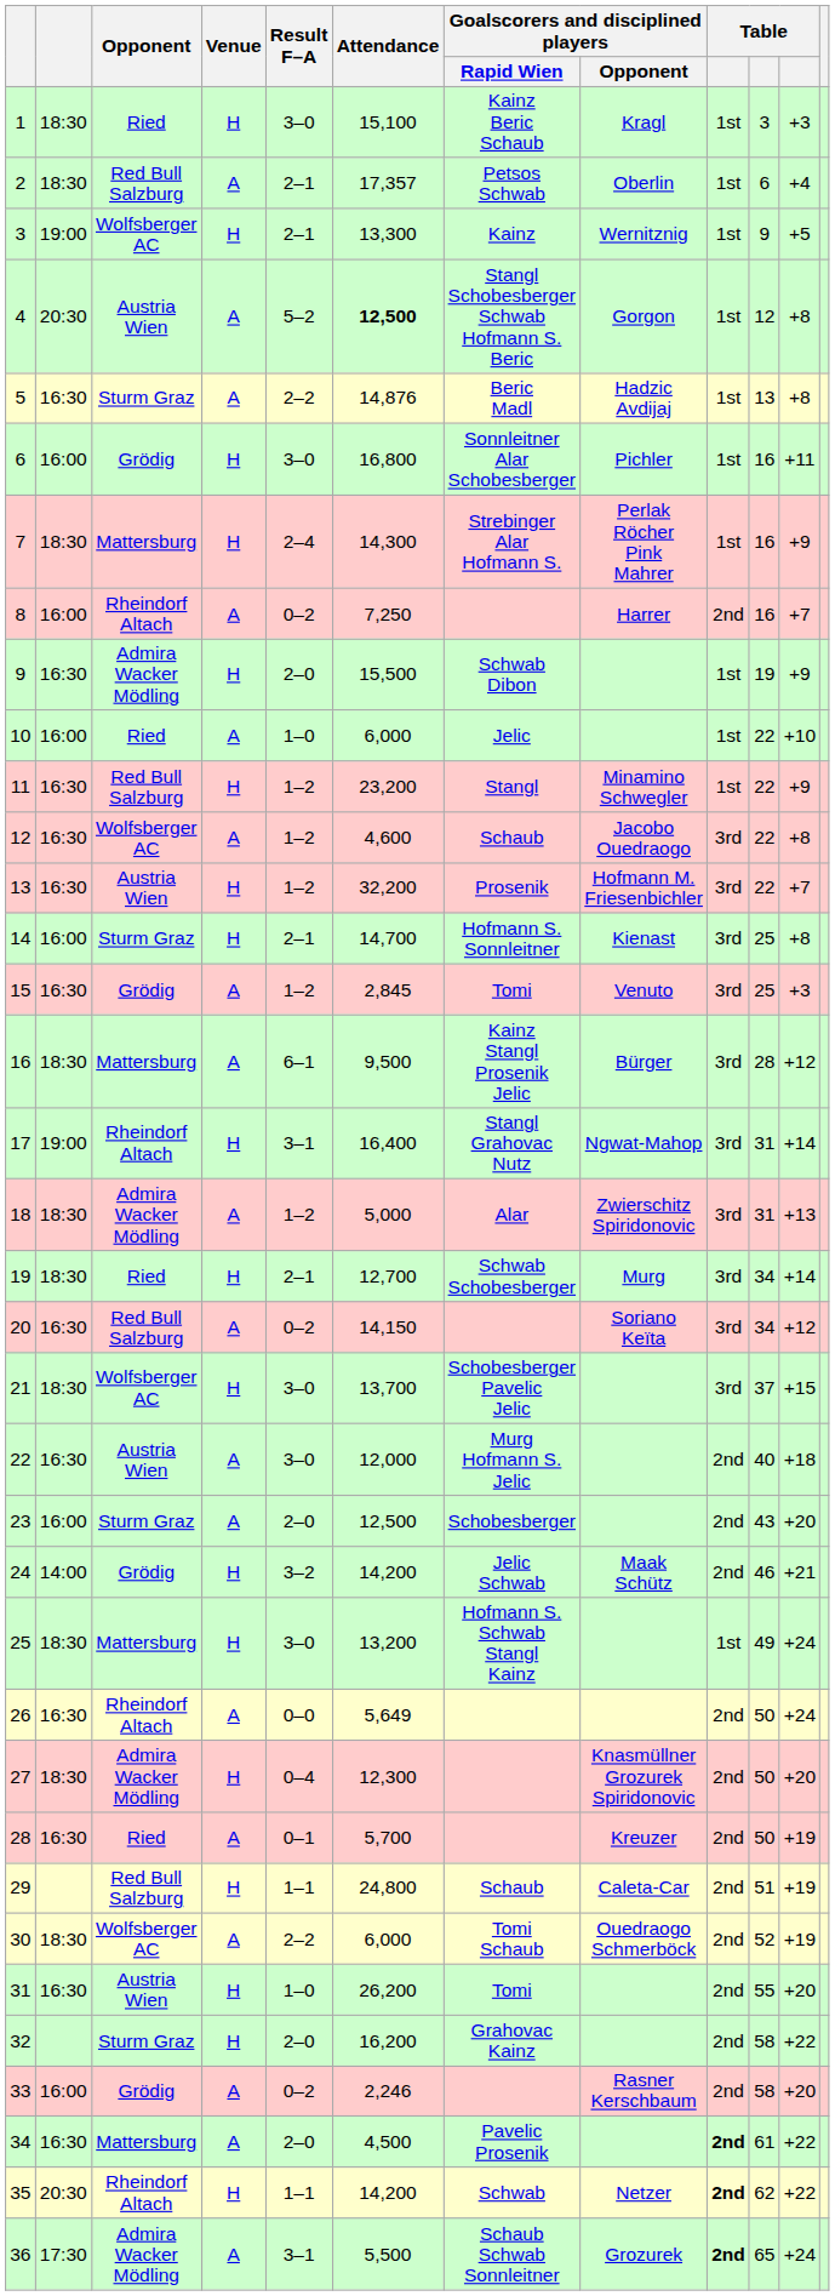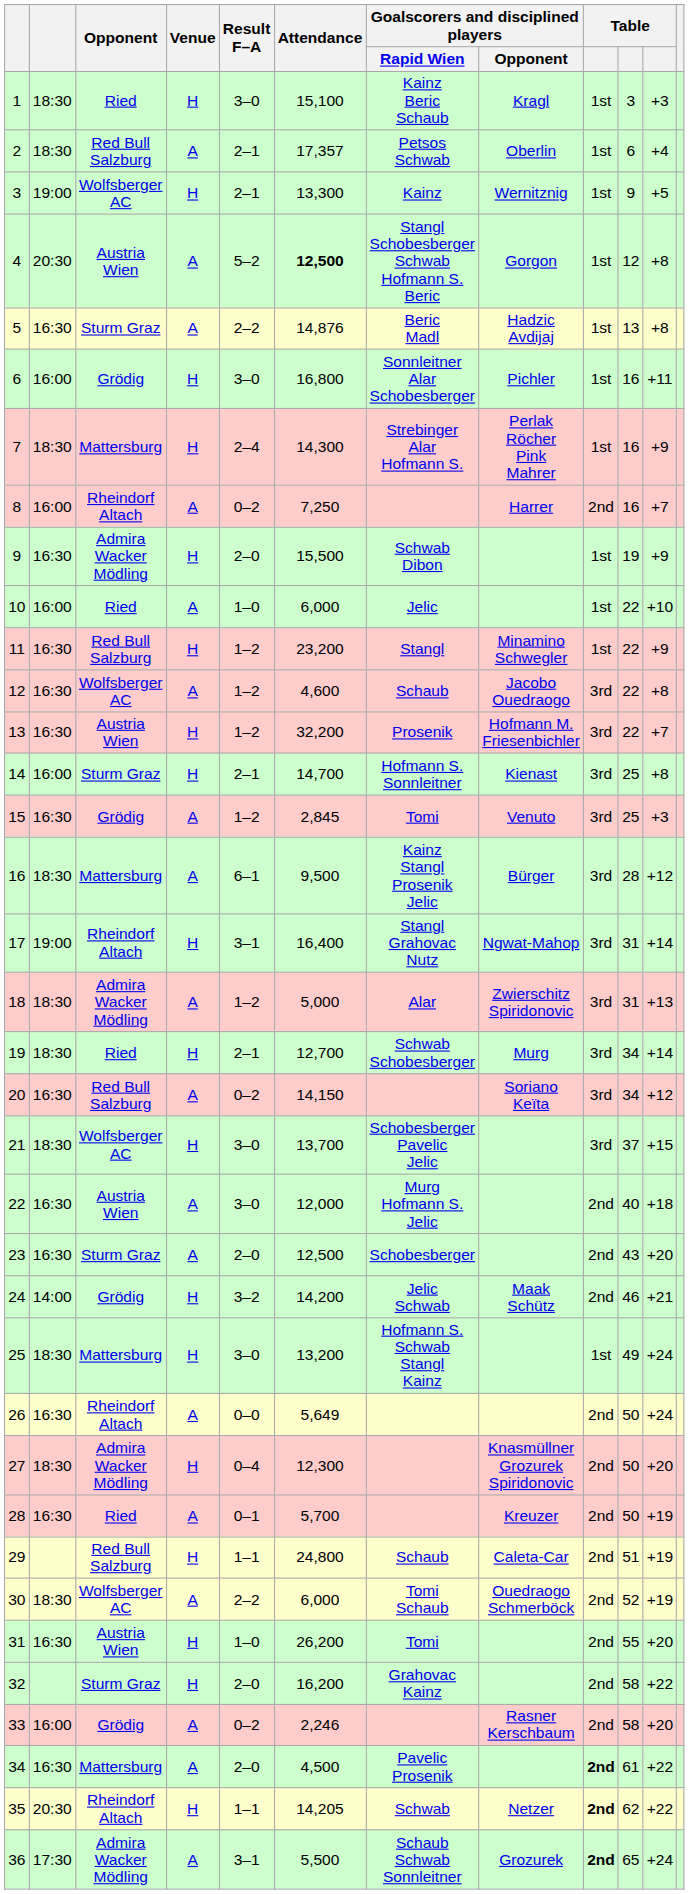 <table class="wikitable" style="text-align:center; font-size:90%">
 <tr>
 <th rowspan="2"></th>
 <th rowspan="2"></th>
 <th rowspan="2">Opponent</th>
 <th rowspan="2">Venue</th>
 <th rowspan="2">Result<br>F–A</th>
 <th rowspan="2">Attendance</th>
 <th colspan="2">Goalscorers and disciplined players</th>
 <th colspan="3">Table</th>
 <th rowspan="2"></th>
 </tr>
 <tr>
 <th style="width:200px"><a href='#'>Rapid Wien</a></th>
 <th style="width:200px">Opponent</th>
 <th></th>
 <th></th>
 <th></th>
 </tr>
 <tr style="background:#cfc">
 <td>1</td>
 <td> 18:30</td>
 <td><a href='#'>Ried</a></td>
 <td><a href='#'>H</a></td>
 <td>3–0</td>
 <td>15,100</td>
 <td><a href='#'>Kainz</a>  <br> <a href='#'>Beric</a>  <br> <a href='#'>Schaub</a> </td>
 <td><a href='#'>Kragl</a> </td>
 <td>1st</td>
 <td>3</td>
 <td>+3</td>
 <td><br></td>
 </tr>
 <tr style="background:#cfc">
 <td>2</td>
 <td> 18:30</td>
 <td><a href='#'>Red Bull Salzburg</a></td>
 <td><a href='#'>A</a></td>
 <td>2–1</td>
 <td>17,357</td>
 <td><a href='#'>Petsos</a>  <br> <a href='#'>Schwab</a> </td>
 <td><a href='#'>Oberlin</a> </td>
 <td>1st</td>
 <td>6</td>
 <td>+4</td>
 <td><br></td>
 </tr>
 <tr style="background:#cfc">
 <td>3</td>
 <td> 19:00</td>
 <td><a href='#'>Wolfsberger AC</a></td>
 <td><a href='#'>H</a></td>
 <td>2–1</td>
 <td>13,300</td>
 <td><a href='#'>Kainz</a>  </td>
 <td><a href='#'>Wernitznig</a> </td>
 <td>1st</td>
 <td>9</td>
 <td>+5</td>
 <td><br></td>
 </tr>
 <tr style="background:#cfc">
 <td>4</td>
 <td> 20:30</td>
 <td><a href='#'>Austria Wien</a></td>
 <td><a href='#'>A</a></td>
 <td>5–2</td>
 <td><strong>12,500</strong></td>
 <td><a href='#'>Stangl</a>  <br> <a href='#'>Schobesberger</a>  <br> <a href='#'>Schwab</a>  <br> <a href='#'>Hofmann S.</a>  <br> <a href='#'>Beric</a> </td>
 <td><a href='#'>Gorgon</a> </td>
 <td>1st</td>
 <td>12</td>
 <td>+8</td>
 <td><br></td>
 </tr>
 <tr style="background:#ffc">
 <td>5</td>
 <td> 16:30</td>
 <td><a href='#'>Sturm Graz</a></td>
 <td><a href='#'>A</a></td>
 <td>2–2</td>
 <td>14,876</td>
 <td><a href='#'>Beric</a>  <br> <a href='#'>Madl</a> </td>
 <td><a href='#'>Hadzic</a>  <br> <a href='#'>Avdijaj</a> </td>
 <td>1st</td>
 <td>13</td>
 <td>+8</td>
 <td><br></td>
 </tr>
 <tr style="background:#cfc">
 <td>6</td>
 <td> 16:00</td>
 <td><a href='#'>Grödig</a></td>
 <td><a href='#'>H</a></td>
 <td>3–0</td>
 <td>16,800</td>
 <td><a href='#'>Sonnleitner</a>  <br> <a href='#'>Alar</a>  <br> <a href='#'>Schobesberger</a> </td>
 <td><a href='#'>Pichler</a> </td>
 <td>1st</td>
 <td>16</td>
 <td>+11</td>
 <td><br></td>
 </tr>
 <tr style="background:#fcc">
 <td>7</td>
 <td> 18:30</td>
 <td><a href='#'>Mattersburg</a></td>
 <td><a href='#'>H</a></td>
 <td>2–4</td>
 <td>14,300</td>
 <td><a href='#'>Strebinger</a>  <br> <a href='#'>Alar</a>  <br> <a href='#'>Hofmann S.</a> </td>
 <td><a href='#'>Perlak</a>  <br> <a href='#'>Röcher</a>  <br> <a href='#'>Pink</a>  <br> <a href='#'>Mahrer</a> </td>
 <td>1st</td>
 <td>16</td>
 <td>+9</td>
 <td><br></td>
 </tr>
 <tr style="background:#fcc">
 <td>8</td>
 <td> 16:00</td>
 <td><a href='#'>Rheindorf Altach</a></td>
 <td><a href='#'>A</a></td>
 <td>0–2</td>
 <td>7,250</td>
 <td></td>
 <td><a href='#'>Harrer</a>  </td>
 <td>2nd</td>
 <td>16</td>
 <td>+7</td>
 <td><br><br></td>
 </tr>
 <tr style="background:#cfc">
 <td>9</td>
 <td> 16:30</td>
 <td><a href='#'>Admira Wacker Mödling</a></td>
 <td><a href='#'>H</a></td>
 <td>2–0</td>
 <td>15,500</td>
 <td><a href='#'>Schwab</a>  <br> <a href='#'>Dibon</a> </td>
 <td></td>
 <td>1st</td>
 <td>19</td>
 <td>+9</td>
 <td><br><br></td>
 </tr>
 <tr style="background:#cfc">
 <td>10</td>
 <td> 16:00</td>
 <td><a href='#'>Ried</a></td>
 <td><a href='#'>A</a></td>
 <td>1–0</td>
 <td>6,000</td>
 <td><a href='#'>Jelic</a> </td>
 <td></td>
 <td>1st</td>
 <td>22</td>
 <td>+10</td>
 <td><br><br></td>
 </tr>
 <tr style="background:#fcc">
 <td>11</td>
 <td> 16:30</td>
 <td><a href='#'>Red Bull Salzburg</a></td>
 <td><a href='#'>H</a></td>
 <td>1–2</td>
 <td>23,200</td>
 <td><a href='#'>Stangl</a> </td>
 <td><a href='#'>Minamino</a>  <br> <a href='#'>Schwegler</a> </td>
 <td>1st</td>
 <td>22</td>
 <td>+9</td>
 <td><br><br></td>
 </tr>
 <tr style="background:#fcc">
 <td>12</td>
 <td> 16:30</td>
 <td><a href='#'>Wolfsberger AC</a></td>
 <td><a href='#'>A</a></td>
 <td>1–2</td>
 <td>4,600</td>
 <td><a href='#'>Schaub</a> </td>
 <td><a href='#'>Jacobo</a>  <br> <a href='#'>Ouedraogo</a> </td>
 <td>3rd</td>
 <td>22</td>
 <td>+8</td>
 <td><br><br></td>
 </tr>
 <tr style="background:#fcc">
 <td>13</td>
 <td> 16:30</td>
 <td><a href='#'>Austria Wien</a></td>
 <td><a href='#'>H</a></td>
 <td>1–2</td>
 <td>32,200</td>
 <td><a href='#'>Prosenik</a> </td>
 <td><a href='#'>Hofmann M.</a>  <br> <a href='#'>Friesenbichler</a> </td>
 <td>3rd</td>
 <td>22</td>
 <td>+7</td>
 <td><br><br></td>
 </tr>
 <tr style="background:#cfc">
 <td>14</td>
 <td> 16:00</td>
 <td><a href='#'>Sturm Graz</a></td>
 <td><a href='#'>H</a></td>
 <td>2–1</td>
 <td>14,700</td>
 <td><a href='#'>Hofmann S.</a>  <br> <a href='#'>Sonnleitner</a> </td>
 <td><a href='#'>Kienast</a> </td>
 <td>3rd</td>
 <td>25</td>
 <td>+8</td>
 <td><br><br></td>
 </tr>
 <tr style="background:#fcc">
 <td>15</td>
 <td> 16:30</td>
 <td><a href='#'>Grödig</a></td>
 <td><a href='#'>A</a></td>
 <td>1–2</td>
 <td>2,845</td>
 <td><a href='#'>Tomi</a> </td>
 <td><a href='#'>Venuto</a>  </td>
 <td>3rd</td>
 <td>25</td>
 <td>+3</td>
 <td><br><br></td>
 </tr>
 <tr style="background:#cfc">
 <td>16</td>
 <td> 18:30</td>
 <td><a href='#'>Mattersburg</a></td>
 <td><a href='#'>A</a></td>
 <td>6–1</td>
 <td>9,500</td>
 <td><a href='#'>Kainz</a>   <br> <a href='#'>Stangl</a>  <br> <a href='#'>Prosenik</a>   <br> <a href='#'>Jelic</a> </td>
 <td><a href='#'>Bürger</a> </td>
 <td>3rd</td>
 <td>28</td>
 <td>+12</td>
 <td><br><br></td>
 </tr>
 <tr style="background:#cfc">
 <td>17</td>
 <td> 19:00</td>
 <td><a href='#'>Rheindorf Altach</a></td>
 <td><a href='#'>H</a></td>
 <td>3–1</td>
 <td>16,400</td>
 <td><a href='#'>Stangl</a>  <br> <a href='#'>Grahovac</a>  <br> <a href='#'>Nutz</a> </td>
 <td><a href='#'>Ngwat-Mahop</a> </td>
 <td>3rd</td>
 <td>31</td>
 <td>+14</td>
 <td><br><br></td>
 </tr>
 <tr style="background:#fcc">
 <td>18</td>
 <td> 18:30</td>
 <td><a href='#'>Admira Wacker Mödling</a></td>
 <td><a href='#'>A</a></td>
 <td>1–2</td>
 <td>5,000</td>
 <td><a href='#'>Alar</a> </td>
 <td><a href='#'>Zwierschitz</a>  <br> <a href='#'>Spiridonovic</a> </td>
 <td>3rd</td>
 <td>31</td>
 <td>+13</td>
 <td><br><br></td>
 </tr>
 <tr style="background:#cfc">
 <td>19</td>
 <td> 18:30</td>
 <td><a href='#'>Ried</a></td>
 <td><a href='#'>H</a></td>
 <td>2–1</td>
 <td>12,700</td>
 <td><a href='#'>Schwab</a>  <br> <a href='#'>Schobesberger</a> </td>
 <td><a href='#'>Murg</a> </td>
 <td>3rd</td>
 <td>34</td>
 <td>+14</td>
 <td><br><br></td>
 </tr>
 <tr style="background:#fcc">
 <td>20</td>
 <td> 16:30</td>
 <td><a href='#'>Red Bull Salzburg</a></td>
 <td><a href='#'>A</a></td>
 <td>0–2</td>
 <td>14,150</td>
 <td></td>
 <td><a href='#'>Soriano</a>  <br> <a href='#'>Keïta</a> </td>
 <td>3rd</td>
 <td>34</td>
 <td>+12</td>
 <td><br><br></td>
 </tr>
 <tr style="background:#cfc">
 <td>21</td>
 <td> 18:30</td>
 <td><a href='#'>Wolfsberger AC</a></td>
 <td><a href='#'>H</a></td>
 <td>3–0</td>
 <td>13,700</td>
 <td><a href='#'>Schobesberger</a>  <br> <a href='#'>Pavelic</a>  <br> <a href='#'>Jelic</a> </td>
 <td></td>
 <td>3rd</td>
 <td>37</td>
 <td>+15</td>
 <td><br><br></td>
 </tr>
 <tr style="background:#cfc">
 <td>22</td>
 <td> 16:30</td>
 <td><a href='#'>Austria Wien</a></td>
 <td><a href='#'>A</a></td>
 <td>3–0</td>
 <td>12,000</td>
 <td><a href='#'>Murg</a>  <br> <a href='#'>Hofmann S.</a>  <br> <a href='#'>Jelic</a> </td>
 <td></td>
 <td>2nd</td>
 <td>40</td>
 <td>+18</td>
 <td><br><br></td>
 </tr>
 <tr style="background:#cfc">
 <td>23</td>
-<td> 16:00</td>
+<td> 16:30</td>
 <td><a href='#'>Sturm Graz</a></td>
 <td><a href='#'>A</a></td>
 <td>2–0</td>
 <td>12,500</td>
 <td><a href='#'>Schobesberger</a>  </td>
 <td></td>
 <td>2nd</td>
 <td>43</td>
 <td>+20</td>
 <td><br><br></td>
 </tr>
 <tr style="background:#cfc">
 <td>24</td>
 <td> 14:00</td>
 <td><a href='#'>Grödig</a></td>
 <td><a href='#'>H</a></td>
 <td>3–2</td>
 <td>14,200</td>
 <td><a href='#'>Jelic</a>   <br> <a href='#'>Schwab</a> </td>
 <td><a href='#'>Maak</a>  <br> <a href='#'>Schütz</a> </td>
 <td>2nd</td>
 <td>46</td>
 <td>+21</td>
 <td><br><br></td>
 </tr>
 <tr style="background:#cfc">
 <td>25</td>
 <td> 18:30</td>
 <td><a href='#'>Mattersburg</a></td>
 <td><a href='#'>H</a></td>
 <td>3–0</td>
 <td>13,200</td>
 <td><a href='#'>Hofmann S.</a>  <br> <a href='#'>Schwab</a>  <br> <a href='#'>Stangl</a>  <br> <a href='#'>Kainz</a> </td>
 <td></td>
 <td>1st</td>
 <td>49</td>
 <td>+24</td>
 <td><br><br></td>
 </tr>
 <tr style="background:#ffc">
 <td>26</td>
 <td> 16:30</td>
 <td><a href='#'>Rheindorf Altach</a></td>
 <td><a href='#'>A</a></td>
 <td>0–0</td>
 <td>5,649</td>
 <td></td>
 <td></td>
 <td>2nd</td>
 <td>50</td>
 <td>+24</td>
 <td><br><br></td>
 </tr>
 <tr style="background:#fcc">
 <td>27</td>
 <td> 18:30</td>
 <td><a href='#'>Admira Wacker Mödling</a></td>
 <td><a href='#'>H</a></td>
 <td>0–4</td>
 <td>12,300</td>
 <td></td>
 <td><a href='#'>Knasmüllner</a>   <br> <a href='#'>Grozurek</a>  <br> <a href='#'>Spiridonovic</a> </td>
 <td>2nd</td>
 <td>50</td>
 <td>+20</td>
 <td><br><br></td>
 </tr>
 <tr style="background:#fcc">
 <td>28</td>
 <td> 16:30</td>
 <td><a href='#'>Ried</a></td>
 <td><a href='#'>A</a></td>
 <td>0–1</td>
 <td>5,700</td>
 <td></td>
 <td><a href='#'>Kreuzer</a> </td>
 <td>2nd</td>
 <td>50</td>
 <td>+19</td>
 <td><br><br></td>
 </tr>
 <tr style="background:#ffc">
 <td>29</td>
 <td></td>
 <td><a href='#'>Red Bull Salzburg</a></td>
 <td><a href='#'>H</a></td>
 <td>1–1</td>
 <td>24,800</td>
 <td><a href='#'>Schaub</a> </td>
 <td><a href='#'>Caleta-Car</a> </td>
 <td>2nd</td>
 <td>51</td>
 <td>+19</td>
 <td><br><br></td>
 </tr>
 <tr style="background:#ffc">
 <td>30</td>
 <td> 18:30</td>
 <td><a href='#'>Wolfsberger AC</a></td>
 <td><a href='#'>A</a></td>
 <td>2–2</td>
 <td>6,000</td>
 <td><a href='#'>Tomi</a>  <br> <a href='#'>Schaub</a> </td>
 <td><a href='#'>Ouedraogo</a>  <br> <a href='#'>Schmerböck</a> </td>
 <td>2nd</td>
 <td>52</td>
 <td>+19</td>
 <td><br><br></td>
 </tr>
 <tr style="background:#cfc">
 <td>31</td>
 <td> 16:30</td>
 <td><a href='#'>Austria Wien</a></td>
 <td><a href='#'>H</a></td>
 <td>1–0</td>
 <td>26,200</td>
 <td><a href='#'>Tomi</a> </td>
 <td></td>
 <td>2nd</td>
 <td>55</td>
 <td>+20</td>
 <td><br><br></td>
 </tr>
 <tr style="background:#cfc">
 <td>32</td>
 <td></td>
 <td><a href='#'>Sturm Graz</a></td>
 <td><a href='#'>H</a></td>
 <td>2–0</td>
 <td>16,200</td>
 <td><a href='#'>Grahovac</a>  <br> <a href='#'>Kainz</a> </td>
 <td></td>
 <td>2nd</td>
 <td>58</td>
 <td>+22</td>
 <td><br><br></td>
 </tr>
 <tr style="background:#fcc">
 <td>33</td>
 <td> 16:00</td>
 <td><a href='#'>Grödig</a></td>
 <td><a href='#'>A</a></td>
 <td>0–2</td>
 <td>2,246</td>
 <td></td>
 <td><a href='#'>Rasner</a>  <br> <a href='#'>Kerschbaum</a> </td>
 <td>2nd</td>
 <td>58</td>
 <td>+20</td>
 <td><br><br></td>
 </tr>
 <tr style="background:#cfc">
 <td>34</td>
 <td> 16:30</td>
 <td><a href='#'>Mattersburg</a></td>
 <td><a href='#'>A</a></td>
 <td>2–0</td>
 <td>4,500</td>
 <td><a href='#'>Pavelic</a>  <br> <a href='#'>Prosenik</a> </td>
 <td></td>
 <td><strong>2nd</strong></td>
 <td>61</td>
 <td>+22</td>
 <td><br><br></td>
 </tr>
 <tr style="background:#ffc">
 <td>35</td>
 <td> 20:30</td>
 <td><a href='#'>Rheindorf Altach</a></td>
 <td><a href='#'>H</a></td>
 <td>1–1</td>
-<td>14,200</td>
+<td>14,205</td>
 <td><a href='#'>Schwab</a> </td>
 <td><a href='#'>Netzer</a> </td>
 <td><strong>2nd</strong></td>
 <td>62</td>
 <td>+22</td>
 <td><br><br></td>
 </tr>
 <tr style="background:#cfc">
 <td>36</td>
 <td> 17:30</td>
 <td><a href='#'>Admira Wacker Mödling</a></td>
 <td><a href='#'>A</a></td>
 <td>3–1</td>
 <td>5,500</td>
 <td><a href='#'>Schaub</a>  <br> <a href='#'>Schwab</a>  <br> <a href='#'>Sonnleitner</a> </td>
 <td><a href='#'>Grozurek</a> </td>
 <td><strong>2nd</strong></td>
 <td>65</td>
 <td>+24</td>
 <td><br><br></td>
 </tr>
 </table>
